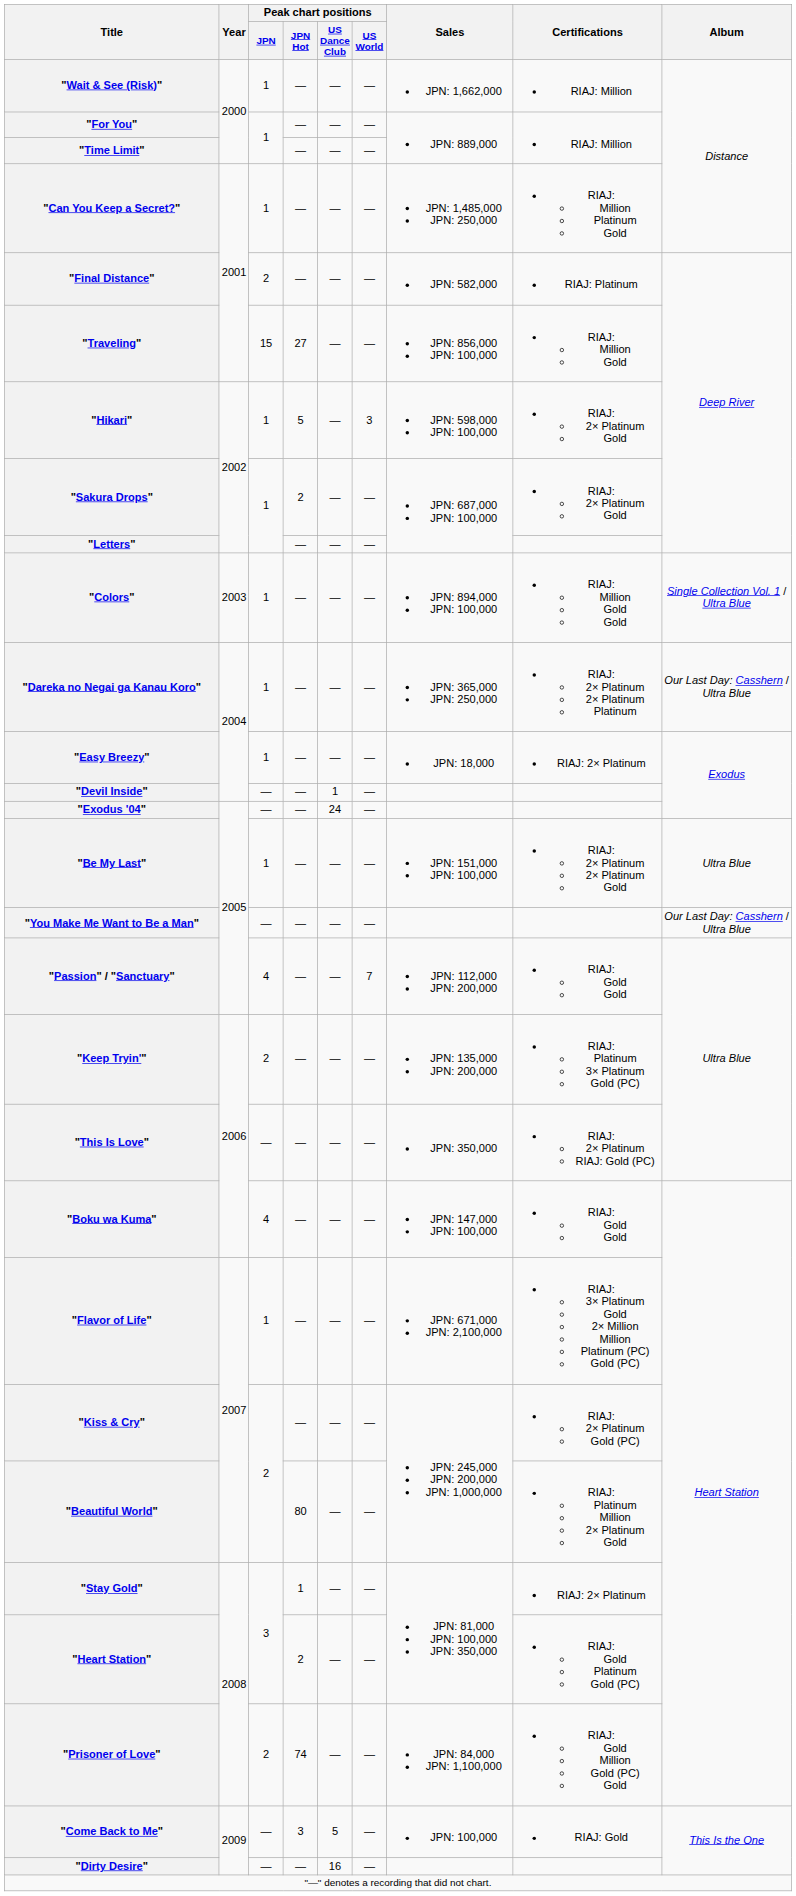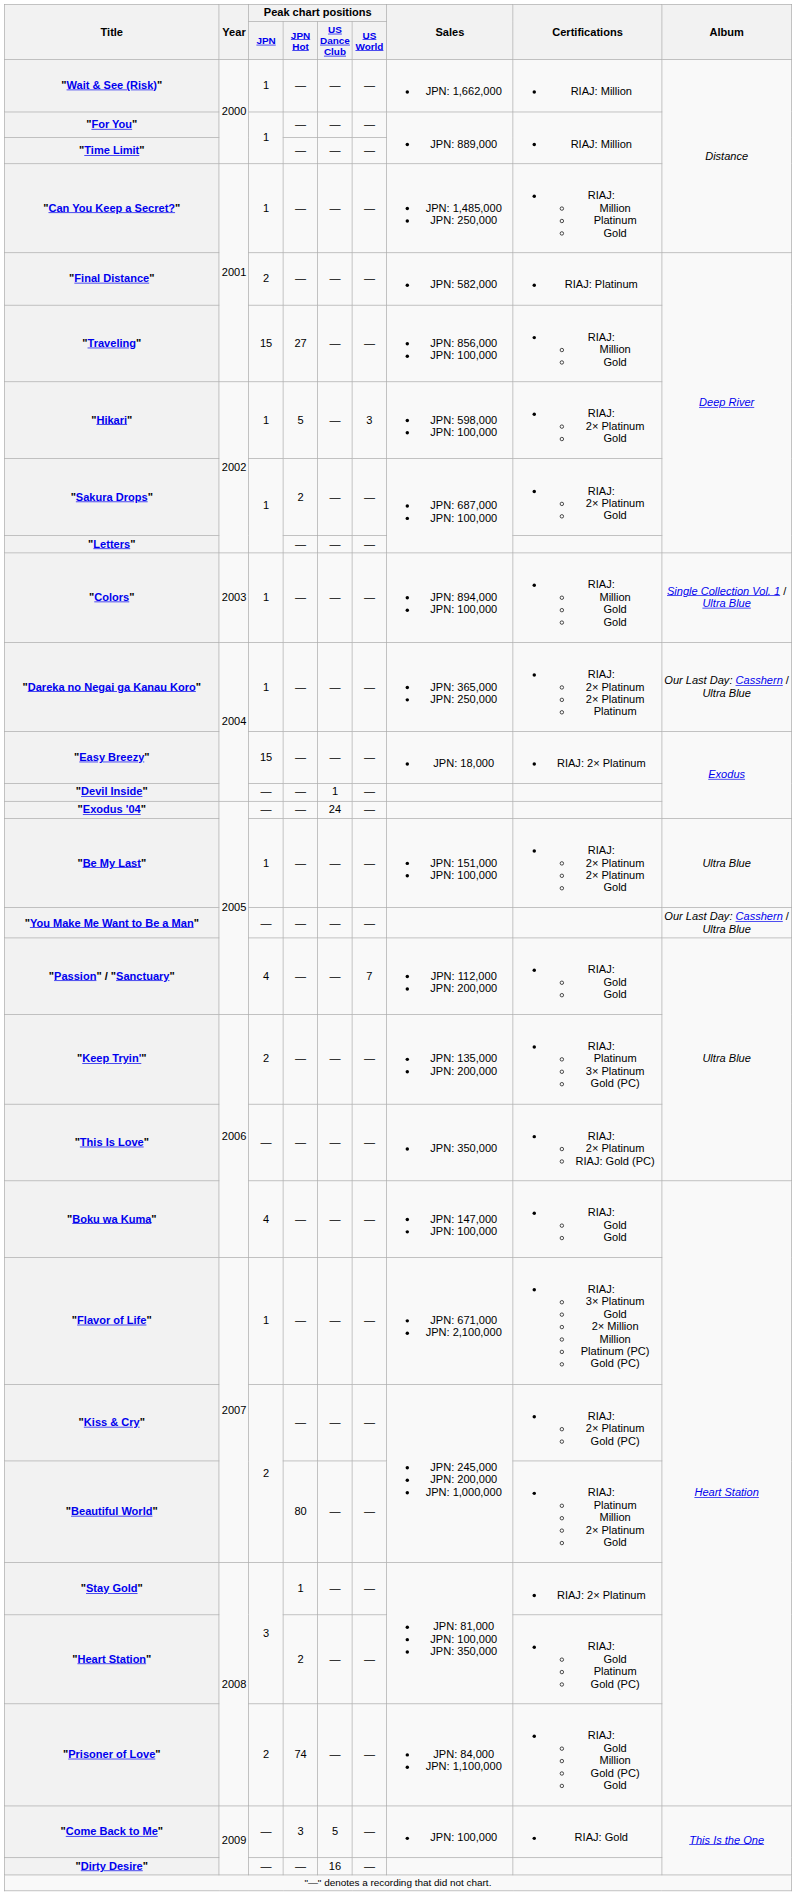 <table class="wikitable plainrowheaders" style="text-align:center;">
 <tr>
 <th rowspan="2" scope="col" style="width:19em;">Title</th>
 <th rowspan="2" scope="col">Year</th>
 <th colspan="4" scope="col">Peak chart positions</th>
 <th rowspan="2" scope="col" style="width:11em;">Sales</th>
 <th rowspan="2" scope="col" style="width:13em;">Certifications</th>
 <th rowspan="2" scope="col">Album</th>
 </tr>
 <tr>
 <th scope="col" style="width:3em;font-size:90%;"><a href='#'>JPN</a><br></th>
 <th scope="col" style="width:3em;font-size:90%;"><a href='#'>JPN Hot</a><br></th>
 <th scope="col" style="width:3em;font-size:90%;"><a href='#'>US Dance Club</a><br></th>
 <th scope="col" style="width:3em;font-size:90%;"><a href='#'>US World</a><br></th>
 </tr>
 <tr>
 <th scope="row">"<a href='#'>Wait & See (Risk)</a>"</th>
 <td rowspan="3">2000</td>
 <td>1</td>
 <td>—</td>
 <td>—</td>
 <td>—</td>
 <td><br><ul><li>JPN: 1,662,000</li></ul></td>
 <td><br><ul><li>RIAJ: Million </li></ul></td>
 <td rowspan="4"><em>Distance</em></td>
 </tr>
 <tr>
 <th scope="row">"<a href='#'>For You</a>"</th>
 <td rowspan="2">1</td>
 <td>—</td>
 <td>—</td>
 <td>—</td>
 <td rowspan="2"><br><ul><li>JPN: 889,000</li></ul></td>
 <td rowspan="2"><br><ul><li>RIAJ: Million </li></ul></td>
 </tr>
 <tr>
 <th scope="row">"<a href='#'>Time Limit</a>"</th>
 <td>—</td>
 <td>—</td>
 <td>—</td>
 </tr>
 <tr>
 <th scope="row">"<a href='#'>Can You Keep a Secret?</a>"</th>
 <td rowspan="3">2001</td>
 <td>1</td>
 <td>—</td>
 <td>—</td>
 <td>—</td>
 <td><br><ul><li>JPN: 1,485,000</li><li>JPN: 250,000 </li></ul></td>
 <td><br><ul><li>RIAJ:<ul><li>Million </li><li>Platinum </li><li>Gold </li></ul></li></ul></td>
 </tr>
 <tr>
 <th scope="row">"<a href='#'>Final Distance</a>"</th>
 <td>2</td>
 <td>—</td>
 <td>—</td>
 <td>—</td>
 <td><br><ul><li>JPN: 582,000</li></ul></td>
 <td><br><ul><li>RIAJ: Platinum </li></ul></td>
 <td rowspan="5"><em><a href='#'>Deep River</a></em></td>
 </tr>
 <tr>
 <th scope="row">"<a href='#'>Traveling</a>"</th>
 <td>15</td>
 <td>27</td>
 <td>—</td>
 <td>—</td>
 <td><br><ul><li>JPN: 856,000</li><li>JPN: 100,000 </li></ul></td>
 <td><br><ul><li>RIAJ:<ul><li>Million </li><li>Gold </li></ul></li></ul></td>
 </tr>
 <tr>
 <th scope="row">"<a href='#'>Hikari</a>"</th>
 <td rowspan="3">2002</td>
 <td>1</td>
 <td>5</td>
 <td>—</td>
 <td>3</td>
 <td><br><ul><li>JPN: 598,000</li><li>JPN: 100,000 </li></ul></td>
 <td><br><ul><li>RIAJ:<ul><li>2× Platinum </li><li>Gold </li></ul></li></ul></td>
 </tr>
 <tr>
 <th scope="row">"<a href='#'>Sakura Drops</a>"</th>
 <td rowspan="2">1</td>
 <td>2</td>
 <td>—</td>
 <td>—</td>
 <td rowspan="2"><br><ul><li>JPN: 687,000</li><li>JPN: 100,000 </li></ul></td>
 <td><br><ul><li>RIAJ:<ul><li>2× Platinum </li><li>Gold </li></ul></li></ul></td>
 </tr>
 <tr>
 <th scope="row">"<a href='#'>Letters</a>"</th>
 <td>—</td>
 <td>—</td>
 <td>—</td>
 <td></td>
 </tr>
 <tr>
 <th scope="row">"<a href='#'>Colors</a>"</th>
 <td>2003</td>
 <td>1</td>
 <td>—</td>
 <td>—</td>
 <td>—</td>
 <td><br><ul><li>JPN: 894,000</li><li>JPN: 100,000 </li></ul></td>
 <td><br><ul><li>RIAJ:<ul><li>Million </li><li>Gold </li><li>Gold </li></ul></li></ul></td>
 <td><em><a href='#'>Single Collection Vol. 1</a></em> /<br><em><a href='#'>Ultra Blue</a></em></td>
 </tr>
 <tr>
 <th scope="row">"<a href='#'>Dareka no Negai ga Kanau Koro</a>"</th>
 <td rowspan="3">2004</td>
 <td>1</td>
 <td>—</td>
 <td>—</td>
 <td>—</td>
 <td><br><ul><li>JPN: 365,000</li><li>JPN: 250,000 </li></ul></td>
 <td><br><ul><li>RIAJ:<ul><li>2× Platinum </li><li>2× Platinum </li><li>Platinum </li></ul></li></ul></td>
 <td><em>Our Last Day: <a href='#'>Casshern</a></em> /<br><em>Ultra Blue</em></td>
 </tr>
 <tr>
 <th scope="row">"<a href='#'>Easy Breezy</a>"<br></th>
-<td>1</td>
+<td>15</td>
 <td>—</td>
 <td>—</td>
 <td>—</td>
 <td><br><ul><li>JPN: 18,000</li></ul></td>
 <td><br><ul><li>RIAJ: 2× Platinum </li></ul></td>
 <td rowspan="3"><em><a href='#'>Exodus</a></em></td>
 </tr>
 <tr>
 <th scope="row">"<a href='#'>Devil Inside</a>"<br></th>
 <td>—</td>
 <td>—</td>
 <td>1</td>
 <td>—</td>
 <td></td>
 <td></td>
 </tr>
 <tr>
 <th scope="row">"<a href='#'>Exodus '04</a>"<br></th>
 <td rowspan="4">2005</td>
 <td>—</td>
 <td>—</td>
 <td>24</td>
 <td>—</td>
 <td></td>
 <td></td>
 </tr>
 <tr>
 <th scope="row">"<a href='#'>Be My Last</a>"</th>
 <td>1</td>
 <td>—</td>
 <td>—</td>
 <td>—</td>
 <td><br><ul><li>JPN: 151,000</li><li>JPN: 100,000 </li></ul></td>
 <td><br><ul><li>RIAJ:<ul><li>2× Platinum </li><li>2× Platinum </li><li>Gold </li></ul></li></ul></td>
 <td><em>Ultra Blue</em></td>
 </tr>
 <tr>
 <th scope="row">"<a href='#'>You Make Me Want to Be a Man</a>"<br></th>
 <td>—</td>
 <td>—</td>
 <td>—</td>
 <td>—</td>
 <td></td>
 <td></td>
 <td><em>Our Last Day: <a href='#'>Casshern</a></em> /<br><em>Ultra Blue</em></td>
 </tr>
 <tr>
 <th scope="row">"<a href='#'>Passion</a>" / "<a href='#'>Sanctuary</a>"</th>
 <td>4</td>
 <td>—</td>
 <td>—</td>
 <td>7</td>
 <td><br><ul><li>JPN: 112,000</li><li>JPN: 200,000 </li></ul></td>
 <td><br><ul><li>RIAJ:<ul><li>Gold </li><li>Gold </li></ul></li></ul></td>
 <td rowspan="3"><em>Ultra Blue</em></td>
 </tr>
 <tr>
 <th scope="row">"<a href='#'>Keep Tryin'</a>"</th>
 <td rowspan="3">2006</td>
 <td>2</td>
 <td>—</td>
 <td>—</td>
 <td>—</td>
 <td><br><ul><li>JPN: 135,000</li><li>JPN: 200,000 </li></ul></td>
 <td><br><ul><li>RIAJ:<ul><li>Platinum </li><li>3× Platinum </li><li>Gold <span>(PC)</span></li></ul></li></ul></td>
 </tr>
 <tr>
 <th scope="row">"<a href='#'>This Is Love</a>"</th>
 <td>—</td>
 <td>—</td>
 <td>—</td>
 <td>—</td>
 <td><br><ul><li>JPN: 350,000</li></ul></td>
 <td><br><ul><li>RIAJ:<ul><li>2× Platinum </li><li>RIAJ: Gold <span>(PC)</span></li></ul></li></ul></td>
 </tr>
 <tr>
 <th scope="row">"<a href='#'>Boku wa Kuma</a>"</th>
 <td>4</td>
 <td>—</td>
 <td>—</td>
 <td>—</td>
 <td><br><ul><li>JPN: 147,000</li><li>JPN: 100,000 </li></ul></td>
 <td><br><ul><li>RIAJ:<ul><li>Gold </li><li>Gold </li></ul></li></ul></td>
 <td rowspan="7"><em><a href='#'>Heart Station</a></em></td>
 </tr>
 <tr>
 <th scope="row">"<a href='#'>Flavor of Life</a>"</th>
 <td rowspan="3">2007</td>
 <td>1</td>
 <td>—</td>
 <td>—</td>
 <td>—</td>
 <td><br><ul><li>JPN: 671,000</li><li>JPN: 2,100,000 </li></ul></td>
 <td><br><ul><li>RIAJ:<ul><li>3× Platinum </li><li>Gold </li><li>2× Million </li><li>Million </li><li>Platinum <span>(PC)</span></li><li>Gold <span>(PC)</span></li></ul></li></ul></td>
 </tr>
 <tr>
 <th scope="row">"<a href='#'>Kiss & Cry</a>"</th>
 <td rowspan="2">2</td>
 <td>—</td>
 <td>—</td>
 <td>—</td>
 <td rowspan="2"><br><ul><li>JPN: 245,000</li><li>JPN: 200,000 </li><li>JPN: 1,000,000 </li></ul></td>
 <td><br><ul><li>RIAJ:<ul><li>2× Platinum </li><li>Gold <span>(PC)</span></li></ul></li></ul></td>
 </tr>
 <tr>
 <th scope="row">"<a href='#'>Beautiful World</a>"</th>
 <td>80</td>
 <td>—</td>
 <td>—</td>
 <td><br><ul><li>RIAJ:<ul><li>Platinum </li><li>Million </li><li>2× Platinum </li><li>Gold </li></ul></li></ul></td>
 </tr>
 <tr>
 <th scope="row">"<a href='#'>Stay Gold</a>"</th>
 <td rowspan="3">2008</td>
 <td rowspan="2">3</td>
 <td>1</td>
 <td>—</td>
 <td>—</td>
 <td rowspan="2"><br><ul><li>JPN: 81,000</li><li>JPN: 100,000 </li><li>JPN: 350,000 </li></ul></td>
 <td><br><ul><li>RIAJ: 2× Platinum </li></ul></td>
 </tr>
 <tr>
 <th scope="row">"<a href='#'>Heart Station</a>"</th>
 <td>2</td>
 <td>—</td>
 <td>—</td>
 <td><br><ul><li>RIAJ:<ul><li>Gold </li><li>Platinum </li><li>Gold <span>(PC)</span></li></ul></li></ul></td>
 </tr>
 <tr>
 <th scope="row">"<a href='#'>Prisoner of Love</a>"</th>
 <td>2</td>
 <td>74</td>
 <td>—</td>
 <td>—</td>
 <td><br><ul><li>JPN: 84,000</li><li>JPN: 1,100,000 </li></ul></td>
 <td><br><ul><li>RIAJ:<ul><li>Gold </li><li>Million </li><li>Gold <span>(PC)</span></li><li>Gold </li></ul></li></ul></td>
 </tr>
 <tr>
 <th scope="row">"<a href='#'>Come Back to Me</a>"<br></th>
 <td rowspan="2">2009</td>
 <td>—</td>
 <td>3</td>
 <td>5</td>
 <td>—</td>
 <td><br><ul><li>JPN: 100,000</li></ul></td>
 <td><br><ul><li>RIAJ: Gold </li></ul></td>
 <td rowspan="2"><em><a href='#'>This Is the One</a></em></td>
 </tr>
 <tr>
 <th scope="row">"<a href='#'>Dirty Desire</a>"<br></th>
 <td>—</td>
 <td>—</td>
 <td>16</td>
 <td>—</td>
 <td></td>
 <td></td>
 </tr>
 <tr>
 <td colspan="9" style="font-size:90%;">"—" denotes a recording that did not chart.</td>
 </tr>
 </table>
